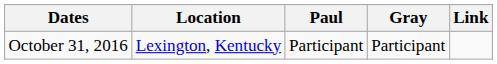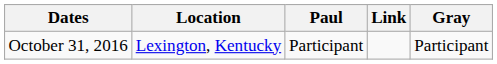 <table class="wikitable" style="text-align:center">
 <tr>
 <th>Dates</th>
 <th>Location</th>
 <th>Paul</th>
+<th>Link</th>
 <th>Gray</th>
-<th>Link</th>
 </tr>
 <tr>
 <td>October 31, 2016</td>
 <td><a href='#'>Lexington</a>, <a href='#'>Kentucky</a></td>
 <td>Participant</td>
+<td align=left></td>
 <td>Participant</td>
-<td align=left></td>
 </tr>
 </table>
